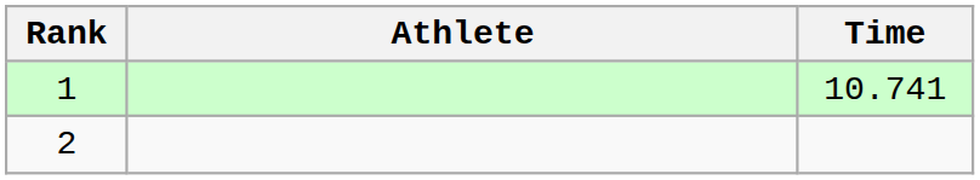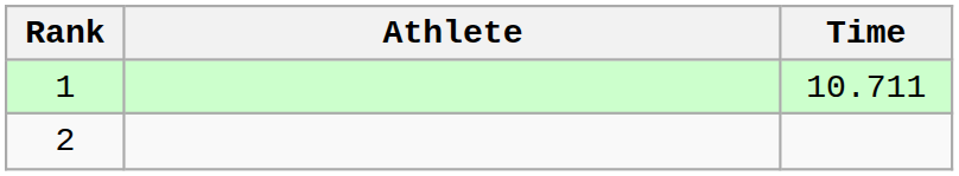 <table class=wikitable style="text-align:center">
 <tr>
 <th width=40>Rank</th>
 <th width=250>Athlete</th>
 <th width=60>Time</th>
 </tr>
 <tr bgcolor="ccffcc">
 <td>1</td>
 <td align=left></td>
-<td>10.741</td>
+<td>10.711</td>
 </tr>
 <tr>
 <td>2</td>
 <td align=left></td>
 <td></td>
 </tr>
 </table>
